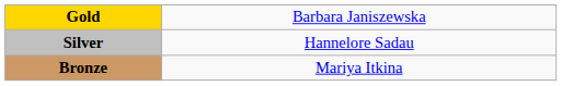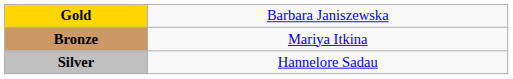 <table class="wikitable" style="text-align:center; " width="35%">
 <tr>
 <td bgcolor="gold"><strong>Gold</strong></td>
 <td><a href='#'>Barbara Janiszewska</a><br>  <small><em></em></small></td>
 </tr>
 <tr>
+<td bgcolor="CC9966"><strong>Bronze</strong></td>
+<td><a href='#'>Mariya Itkina</a><br>  <small><em></em></small></td>
+</tr>
+<tr>
 <td bgcolor="silver"><strong>Silver</strong></td>
 <td><a href='#'>Hannelore Sadau</a><br>  <small><em></em></small></td>
 </tr>
-<tr>
-<td bgcolor="CC9966"><strong>Bronze</strong></td>
-<td><a href='#'>Mariya Itkina</a><br>  <small><em></em></small></td>
-</tr>
 </table>
